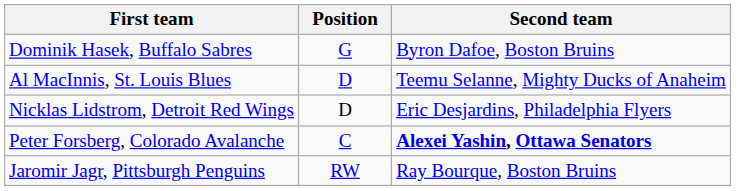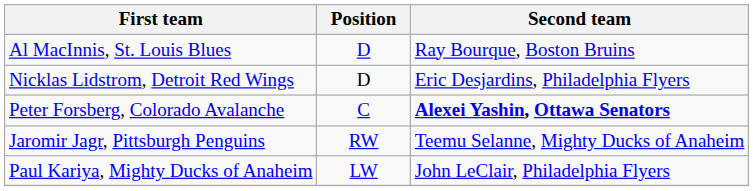 <table class="wikitable">
 <tr>
 <th>First team</th>
 <th>  Position  </th>
 <th>Second team</th>
 </tr>
 <tr>
-<td><a href='#'>Dominik Hasek</a>, <a href='#'>Buffalo Sabres</a></td>
-<td align=center><a href='#'>G</a></td>
-<td><a href='#'>Byron Dafoe</a>, <a href='#'>Boston Bruins</a></td>
-</tr>
-<tr>
 <td><a href='#'>Al MacInnis</a>, <a href='#'>St. Louis Blues</a></td>
 <td align=center><a href='#'>D</a></td>
-<td><a href='#'>Teemu Selanne</a>, <a href='#'>Mighty Ducks of Anaheim</a></td>
+<td><a href='#'>Ray Bourque</a>, <a href='#'>Boston Bruins</a></td>
 </tr>
 <tr>
 <td><a href='#'>Nicklas Lidstrom</a>, <a href='#'>Detroit Red Wings</a></td>
 <td align=center>D</td>
 <td><a href='#'>Eric Desjardins</a>, <a href='#'>Philadelphia Flyers</a></td>
 </tr>
 <tr>
 <td><a href='#'>Peter Forsberg</a>, <a href='#'>Colorado Avalanche</a></td>
 <td align=center><a href='#'>C</a></td>
 <td><strong><a href='#'>Alexei Yashin</a>, <a href='#'>Ottawa Senators</a></strong></td>
 </tr>
 <tr>
 <td><a href='#'>Jaromir Jagr</a>, <a href='#'>Pittsburgh Penguins</a></td>
 <td align=center><a href='#'>RW</a></td>
-<td><a href='#'>Ray Bourque</a>, <a href='#'>Boston Bruins</a></td>
+<td><a href='#'>Teemu Selanne</a>, <a href='#'>Mighty Ducks of Anaheim</a></td>
+</tr>
+<tr>
+<td><a href='#'>Paul Kariya</a>, <a href='#'>Mighty Ducks of Anaheim</a></td>
+<td align=center><a href='#'>LW</a></td>
+<td><a href='#'>John LeClair</a>, <a href='#'>Philadelphia Flyers</a></td>
 </tr>
 <tr>
 </tr>
 </table>
